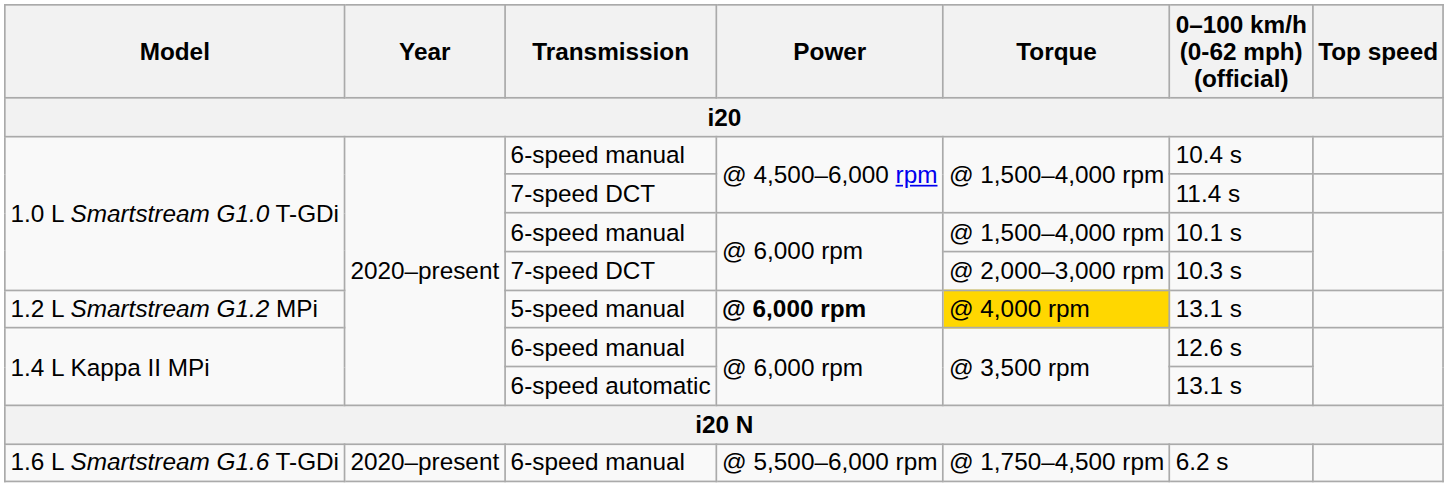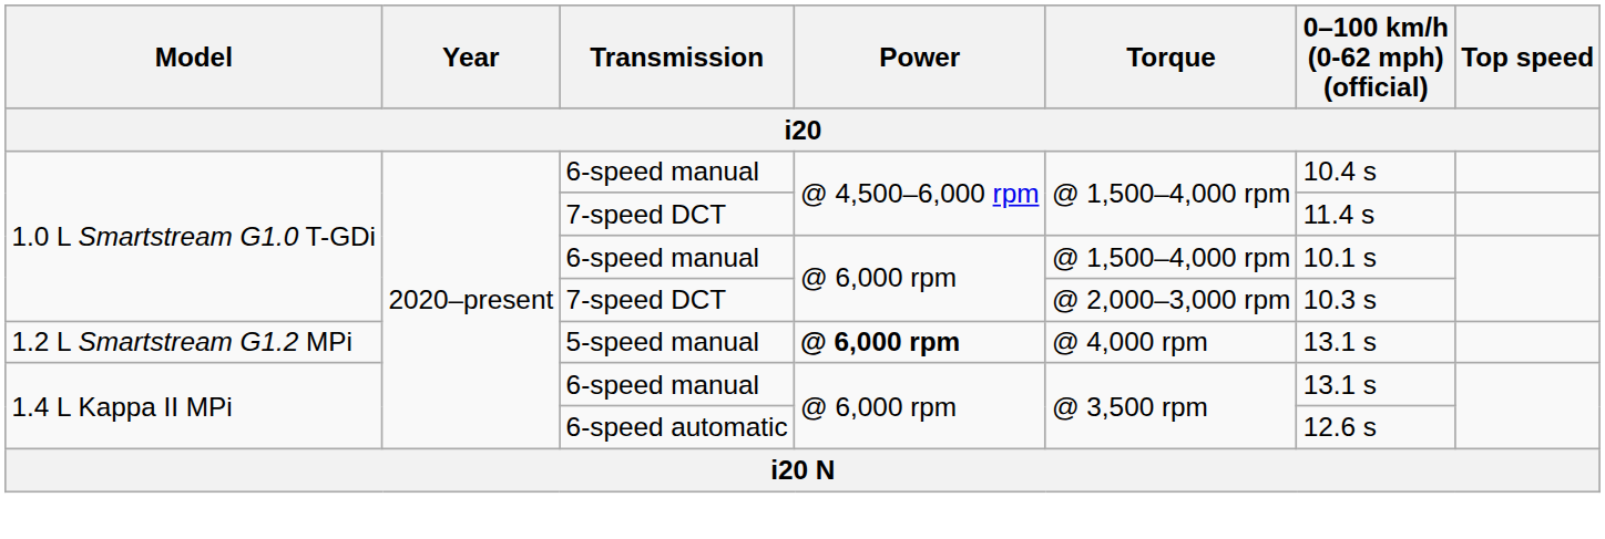 <table class="wikitable" style="text-align:left; font-size:90%;">
 <tr>
 <th>Model</th>
 <th>Year</th>
 <th>Transmission</th>
 <th>Power</th>
 <th>Torque</th>
 <th>0–100 km/h<br>(0-62 mph)<br>(official)</th>
 <th>Top speed</th>
 </tr>
 <tr>
 <th colspan="7">i20</th>
 </tr>
 <tr>
 <td rowspan="4">1.0 L <em>Smartstream G1.0</em> T-GDi</td>
 <td rowspan="7">2020–present</td>
 <td>6-speed manual</td>
 <td rowspan="2"> @ 4,500–6,000 <a href='#'>rpm</a></td>
 <td rowspan="2"> @ 1,500–4,000 rpm</td>
 <td>10.4 s</td>
 <td></td>
 </tr>
 <tr>
 <td>7-speed DCT</td>
 <td>11.4 s</td>
 <td></td>
 </tr>
 <tr>
 <td>6-speed manual</td>
 <td rowspan="2"> @ 6,000 rpm</td>
 <td> @ 1,500–4,000 rpm</td>
 <td>10.1 s</td>
 <td rowspan="2"></td>
 </tr>
 <tr>
 <td>7-speed DCT</td>
 <td> @ 2,000–3,000 rpm</td>
 <td>10.3 s</td>
 </tr>
 <tr>
 <td>1.2 L <em>Smartstream G1.2</em> MPi</td>
 <td>5-speed manual</td>
 <td><strong> @ 6,000 rpm</strong></td>
-<td style="background: gold;"> @ 4,000 rpm</td>
+<td> @ 4,000 rpm</td>
 <td>13.1 s</td>
 <td></td>
 </tr>
 <tr>
 <td rowspan="2">1.4 L Kappa II MPi</td>
 <td>6-speed manual</td>
 <td rowspan="2"> @ 6,000 rpm</td>
 <td rowspan="2"> @ 3,500 rpm</td>
-<td>12.6 s</td>
+<td>13.1 s</td>
 <td rowspan="2"></td>
 </tr>
 <tr>
 <td>6-speed automatic</td>
-<td>13.1 s</td>
+<td>12.6 s</td>
 </tr>
 <tr>
 <th colspan="7">i20 N</th>
 </tr>
-<tr>
-<td>1.6 L <em>Smartstream G1.6</em> T-GDi</td>
-<td>2020–present</td>
-<td>6-speed manual</td>
-<td> @ 5,500–6,000 rpm</td>
-<td> @ 1,750–4,500 rpm</td>
-<td>6.2 s</td>
-<td></td>
-</tr>
 </table>
